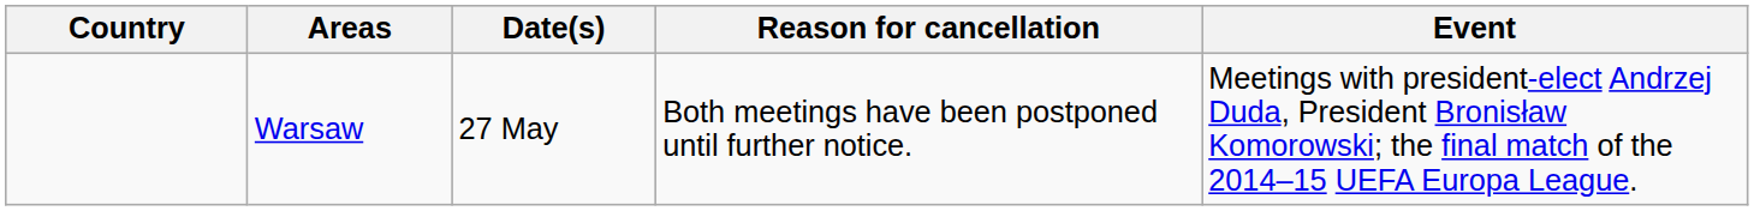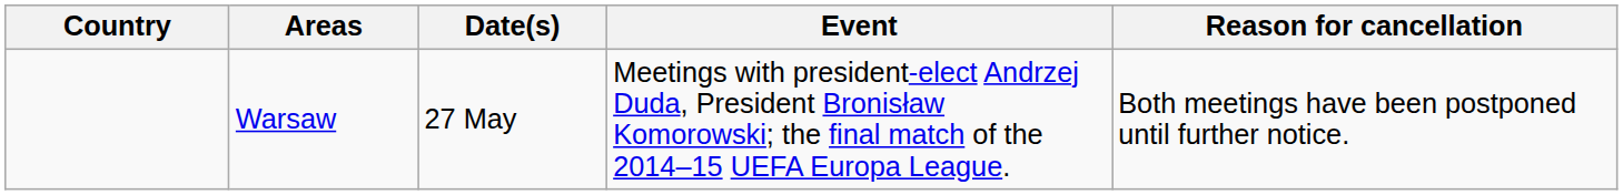 <table class=wikitable>
 <tr>
 <th width=120>Country</th>
 <th width=100>Areas</th>
 <th width=100>Date(s)</th>
+<th width=280>Event</th>
 <th width=280>Reason for cancellation</th>
-<th width=280>Event</th>
 </tr>
 <tr>
 <td></td>
 <td><a href='#'>Warsaw</a></td>
 <td>27 May</td>
+<td>Meetings with president<a href='#'>-elect</a> <a href='#'>Andrzej Duda</a>, President <a href='#'>Bronisław Komorowski</a>; the <a href='#'>final match</a> of the <a href='#'>2014–15</a> <a href='#'>UEFA Europa League</a>.</td>
 <td>Both meetings have been postponed until further notice.</td>
-<td>Meetings with president<a href='#'>-elect</a> <a href='#'>Andrzej Duda</a>, President <a href='#'>Bronisław Komorowski</a>; the <a href='#'>final match</a> of the <a href='#'>2014–15</a> <a href='#'>UEFA Europa League</a>.</td>
 </tr>
 </table>
